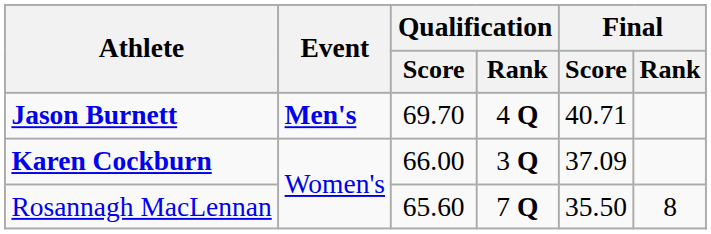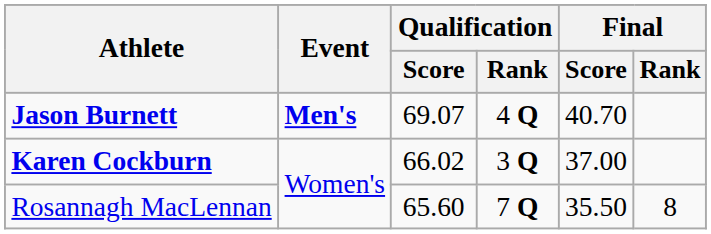 <table class="wikitable" style="font-size:90%">
 <tr>
 <th rowspan="2">Athlete</th>
 <th rowspan="2">Event</th>
 <th colspan="2">Qualification</th>
 <th colspan="2">Final</th>
 </tr>
 <tr style="font-size:95%">
 <th>Score</th>
 <th>Rank</th>
 <th>Score</th>
 <th>Rank</th>
 </tr>
 <tr align=center>
 <td align=left><strong><a href='#'>Jason Burnett</a></strong></td>
 <td align=left><strong><a href='#'>Men's</a></strong></td>
-<td>69.70</td>
+<td>69.07</td>
 <td>4 <strong>Q</strong></td>
-<td>40.71</td>
+<td>40.70</td>
 <td></td>
 </tr>
 <tr align=center>
 <td align=left><strong><a href='#'>Karen Cockburn</a></strong></td>
 <td align=left rowspan=2><a href='#'>Women's</a></td>
-<td>66.00</td>
+<td>66.02</td>
 <td>3 <strong>Q</strong></td>
-<td>37.09</td>
+<td>37.00</td>
 <td></td>
 </tr>
 <tr align=center>
 <td align=left><a href='#'>Rosannagh MacLennan</a></td>
 <td>65.60</td>
 <td>7 <strong>Q</strong></td>
 <td>35.50</td>
 <td>8</td>
 </tr>
 </table>
